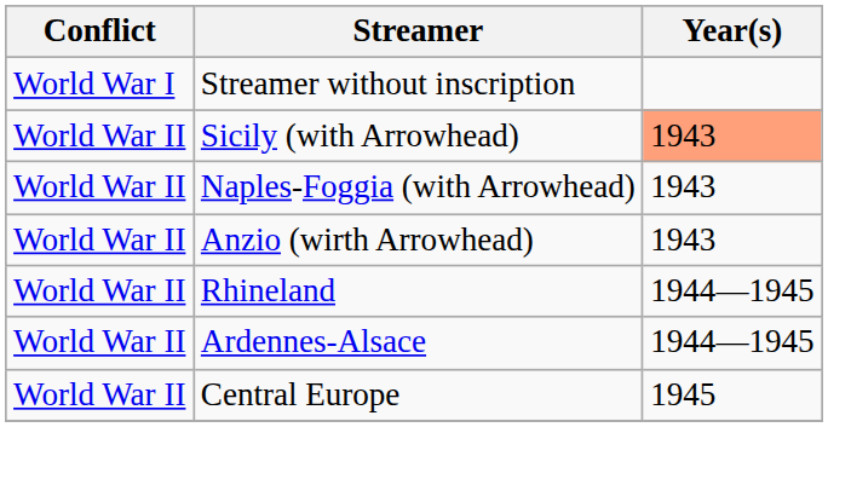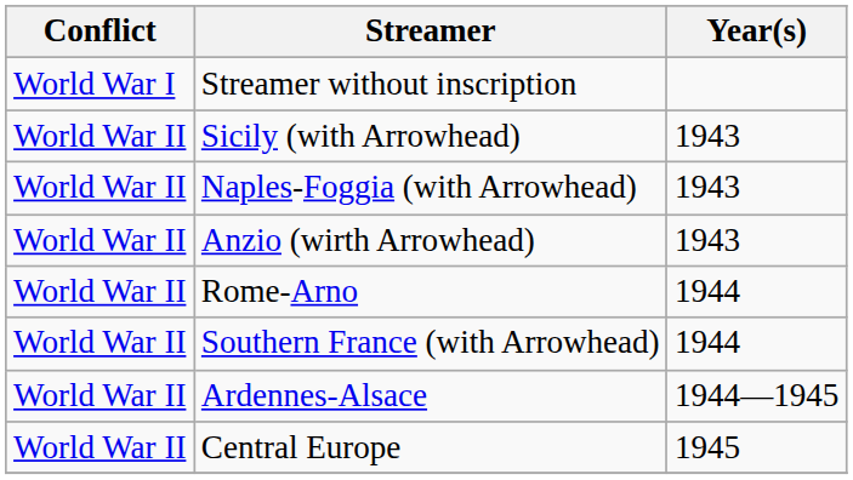 <table class="wikitable" align="left">
 <tr bgcolor="#efefef">
 <th>Conflict</th>
 <th>Streamer</th>
 <th>Year(s)</th>
 </tr>
 <tr>
 <td><a href='#'>World War I</a></td>
 <td>Streamer without inscription</td>
 <td></td>
 </tr>
 <tr>
 <td><a href='#'>World War II</a></td>
 <td><a href='#'>Sicily</a> (with Arrowhead)</td>
-<td style="background: lightsalmon;">1943</td>
+<td>1943</td>
 </tr>
 <tr>
 <td><a href='#'>World War II</a></td>
 <td><a href='#'>Naples</a>-<a href='#'>Foggia</a> (with Arrowhead)</td>
 <td>1943</td>
 </tr>
 <tr>
 <td><a href='#'>World War II</a></td>
 <td><a href='#'>Anzio</a> (wirth Arrowhead)</td>
 <td>1943</td>
 </tr>
 <tr>
 <td><a href='#'>World War II</a></td>
-<td><a href='#'>Rhineland</a></td>
-<td>1944—1945</td>
+<td>Rome-<a href='#'>Arno</a></td>
+<td>1944</td>
+</tr>
+<tr>
+<td><a href='#'>World War II</a></td>
+<td><a href='#'>Southern France</a> (with Arrowhead)</td>
+<td>1944</td>
 </tr>
 <tr>
 <td><a href='#'>World War II</a></td>
 <td><a href='#'>Ardennes-Alsace</a></td>
 <td>1944—1945</td>
 </tr>
 <tr>
 <td><a href='#'>World War II</a></td>
 <td>Central Europe</td>
 <td>1945</td>
 </tr>
 <tr>
 </tr>
 </table>
